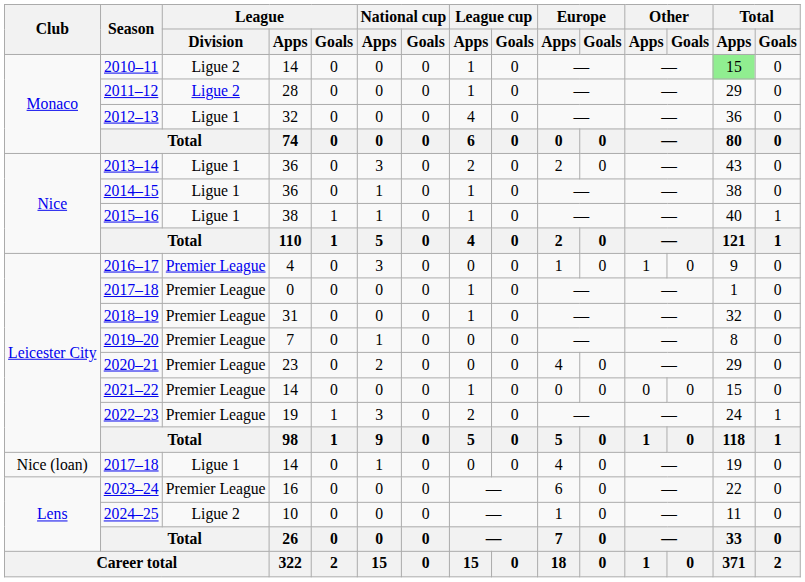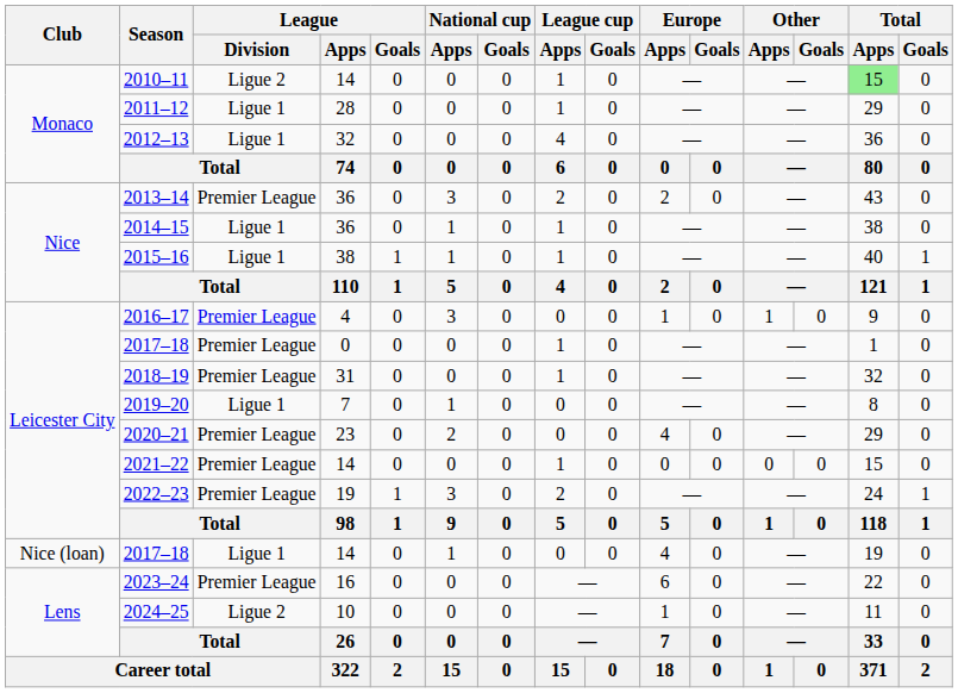 <table class="wikitable" style="text-align:center">
 <tr>
 <th rowspan=2>Club</th>
 <th rowspan=2>Season</th>
 <th colspan=3>League</th>
 <th colspan=2>National cup</th>
 <th colspan=2>League cup</th>
 <th colspan=2>Europe</th>
 <th colspan=2>Other</th>
 <th colspan=2>Total</th>
 </tr>
 <tr>
 <th>Division</th>
 <th>Apps</th>
 <th>Goals</th>
 <th>Apps</th>
 <th>Goals</th>
 <th>Apps</th>
 <th>Goals</th>
 <th>Apps</th>
 <th>Goals</th>
 <th>Apps</th>
 <th>Goals</th>
 <th>Apps</th>
 <th>Goals</th>
 </tr>
 <tr>
 <td rowspan=4><a href='#'>Monaco</a></td>
 <td><a href='#'>2010–11</a></td>
 <td>Ligue 2</td>
 <td>14</td>
 <td>0</td>
 <td>0</td>
 <td>0</td>
 <td>1</td>
 <td>0</td>
 <td colspan=2>—</td>
 <td colspan=2>—</td>
 <td style="background: lightgreen;">15</td>
 <td>0</td>
 </tr>
 <tr>
 <td><a href='#'>2011–12</a></td>
-<td><a href='#'>Ligue 2</a></td>
+<td>Ligue 1</td>
 <td>28</td>
 <td>0</td>
 <td>0</td>
 <td>0</td>
 <td>1</td>
 <td>0</td>
 <td colspan=2>—</td>
 <td colspan=2>—</td>
 <td>29</td>
 <td>0</td>
 </tr>
 <tr>
 <td><a href='#'>2012–13</a></td>
 <td>Ligue 1</td>
 <td>32</td>
 <td>0</td>
 <td>0</td>
 <td>0</td>
 <td>4</td>
 <td>0</td>
 <td colspan=2>—</td>
 <td colspan=2>—</td>
 <td>36</td>
 <td>0</td>
 </tr>
 <tr>
 <th colspan=2>Total</th>
 <th>74</th>
 <th>0</th>
 <th>0</th>
 <th>0</th>
 <th>6</th>
 <th>0</th>
 <th>0</th>
 <th>0</th>
 <th colspan=2>—</th>
 <th>80</th>
 <th>0</th>
 </tr>
 <tr>
 <td rowspan=4><a href='#'>Nice</a></td>
 <td><a href='#'>2013–14</a></td>
-<td>Ligue 1</td>
+<td>Premier League</td>
 <td>36</td>
 <td>0</td>
 <td>3</td>
 <td>0</td>
 <td>2</td>
 <td>0</td>
 <td>2</td>
 <td>0</td>
 <td colspan=2>—</td>
 <td>43</td>
 <td>0</td>
 </tr>
 <tr>
 <td><a href='#'>2014–15</a></td>
 <td>Ligue 1</td>
 <td>36</td>
 <td>0</td>
 <td>1</td>
 <td>0</td>
 <td>1</td>
 <td>0</td>
 <td colspan=2>—</td>
 <td colspan=2>—</td>
 <td>38</td>
 <td>0</td>
 </tr>
 <tr>
 <td><a href='#'>2015–16</a></td>
 <td>Ligue 1</td>
 <td>38</td>
 <td>1</td>
 <td>1</td>
 <td>0</td>
 <td>1</td>
 <td>0</td>
 <td colspan=2>—</td>
 <td colspan=2>—</td>
 <td>40</td>
 <td>1</td>
 </tr>
 <tr>
 <th colspan=2>Total</th>
 <th>110</th>
 <th>1</th>
 <th>5</th>
 <th>0</th>
 <th>4</th>
 <th>0</th>
 <th>2</th>
 <th>0</th>
 <th colspan=2>—</th>
 <th>121</th>
 <th>1</th>
 </tr>
 <tr>
 <td rowspan=8><a href='#'>Leicester City</a></td>
 <td><a href='#'>2016–17</a></td>
 <td><a href='#'>Premier League</a></td>
 <td>4</td>
 <td>0</td>
 <td>3</td>
 <td>0</td>
 <td>0</td>
 <td>0</td>
 <td>1</td>
 <td>0</td>
 <td>1</td>
 <td>0</td>
 <td>9</td>
 <td>0</td>
 </tr>
 <tr>
 <td><a href='#'>2017–18</a></td>
 <td>Premier League</td>
 <td>0</td>
 <td>0</td>
 <td>0</td>
 <td>0</td>
 <td>1</td>
 <td>0</td>
 <td colspan=2>—</td>
 <td colspan=2>—</td>
 <td>1</td>
 <td>0</td>
 </tr>
 <tr>
 <td><a href='#'>2018–19</a></td>
 <td>Premier League</td>
 <td>31</td>
 <td>0</td>
 <td>0</td>
 <td>0</td>
 <td>1</td>
 <td>0</td>
 <td colspan=2>—</td>
 <td colspan=2>—</td>
 <td>32</td>
 <td>0</td>
 </tr>
 <tr>
 <td><a href='#'>2019–20</a></td>
-<td>Premier League</td>
+<td>Ligue 1</td>
 <td>7</td>
 <td>0</td>
 <td>1</td>
 <td>0</td>
 <td>0</td>
 <td>0</td>
 <td colspan=2>—</td>
 <td colspan=2>—</td>
 <td>8</td>
 <td>0</td>
 </tr>
 <tr>
 <td><a href='#'>2020–21</a></td>
 <td>Premier League</td>
 <td>23</td>
 <td>0</td>
 <td>2</td>
 <td>0</td>
 <td>0</td>
 <td>0</td>
 <td>4</td>
 <td>0</td>
 <td colspan=2>—</td>
 <td>29</td>
 <td>0</td>
 </tr>
 <tr>
 <td><a href='#'>2021–22</a></td>
 <td>Premier League</td>
 <td>14</td>
 <td>0</td>
 <td>0</td>
 <td>0</td>
 <td>1</td>
 <td>0</td>
 <td>0</td>
 <td>0</td>
 <td>0</td>
 <td>0</td>
 <td>15</td>
 <td>0</td>
 </tr>
 <tr>
 <td><a href='#'>2022–23</a></td>
 <td>Premier League</td>
 <td>19</td>
 <td>1</td>
 <td>3</td>
 <td>0</td>
 <td>2</td>
 <td>0</td>
 <td colspan=2>—</td>
 <td colspan=2>—</td>
 <td>24</td>
 <td>1</td>
 </tr>
 <tr>
 <th colspan=2>Total</th>
 <th>98</th>
 <th>1</th>
 <th>9</th>
 <th>0</th>
 <th>5</th>
 <th>0</th>
 <th>5</th>
 <th>0</th>
 <th>1</th>
 <th>0</th>
 <th>118</th>
 <th>1</th>
 </tr>
 <tr>
 <td>Nice (loan)</td>
 <td><a href='#'>2017–18</a></td>
 <td>Ligue 1</td>
 <td>14</td>
 <td>0</td>
 <td>1</td>
 <td>0</td>
 <td>0</td>
 <td>0</td>
 <td>4</td>
 <td>0</td>
 <td colspan=2>—</td>
 <td>19</td>
 <td>0</td>
 </tr>
 <tr>
 <td rowspan="3"><a href='#'>Lens</a></td>
 <td><a href='#'>2023–24</a></td>
 <td>Premier League</td>
 <td>16</td>
 <td>0</td>
 <td>0</td>
 <td>0</td>
 <td colspan=2>—</td>
 <td>6</td>
 <td>0</td>
 <td colspan=2>—</td>
 <td>22</td>
 <td>0</td>
 </tr>
 <tr>
 <td><a href='#'>2024–25</a></td>
 <td>Ligue 2</td>
 <td>10</td>
 <td>0</td>
 <td>0</td>
 <td>0</td>
 <td colspan=2>—</td>
 <td>1</td>
 <td>0</td>
 <td colspan=2>—</td>
 <td>11</td>
 <td>0</td>
 </tr>
 <tr>
 <th colspan=2>Total</th>
 <th>26</th>
 <th>0</th>
 <th>0</th>
 <th>0</th>
 <th colspan=2>—</th>
 <th>7</th>
 <th>0</th>
 <th colspan=2>—</th>
 <th>33</th>
 <th>0</th>
 </tr>
 <tr>
 <th colspan=3>Career total</th>
 <th>322</th>
 <th>2</th>
 <th>15</th>
 <th>0</th>
 <th>15</th>
 <th>0</th>
 <th>18</th>
 <th>0</th>
 <th>1</th>
 <th>0</th>
 <th>371</th>
 <th>2</th>
 </tr>
 </table>
